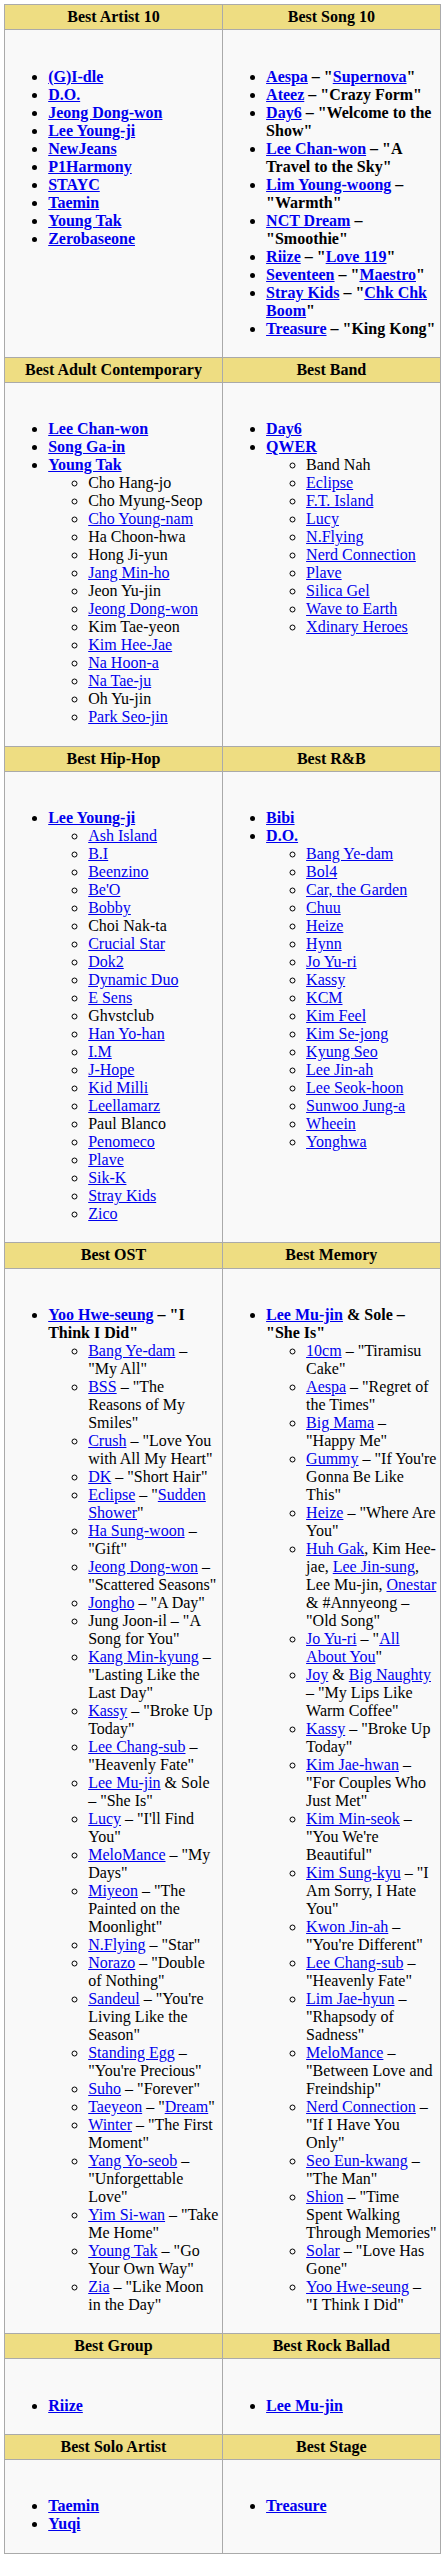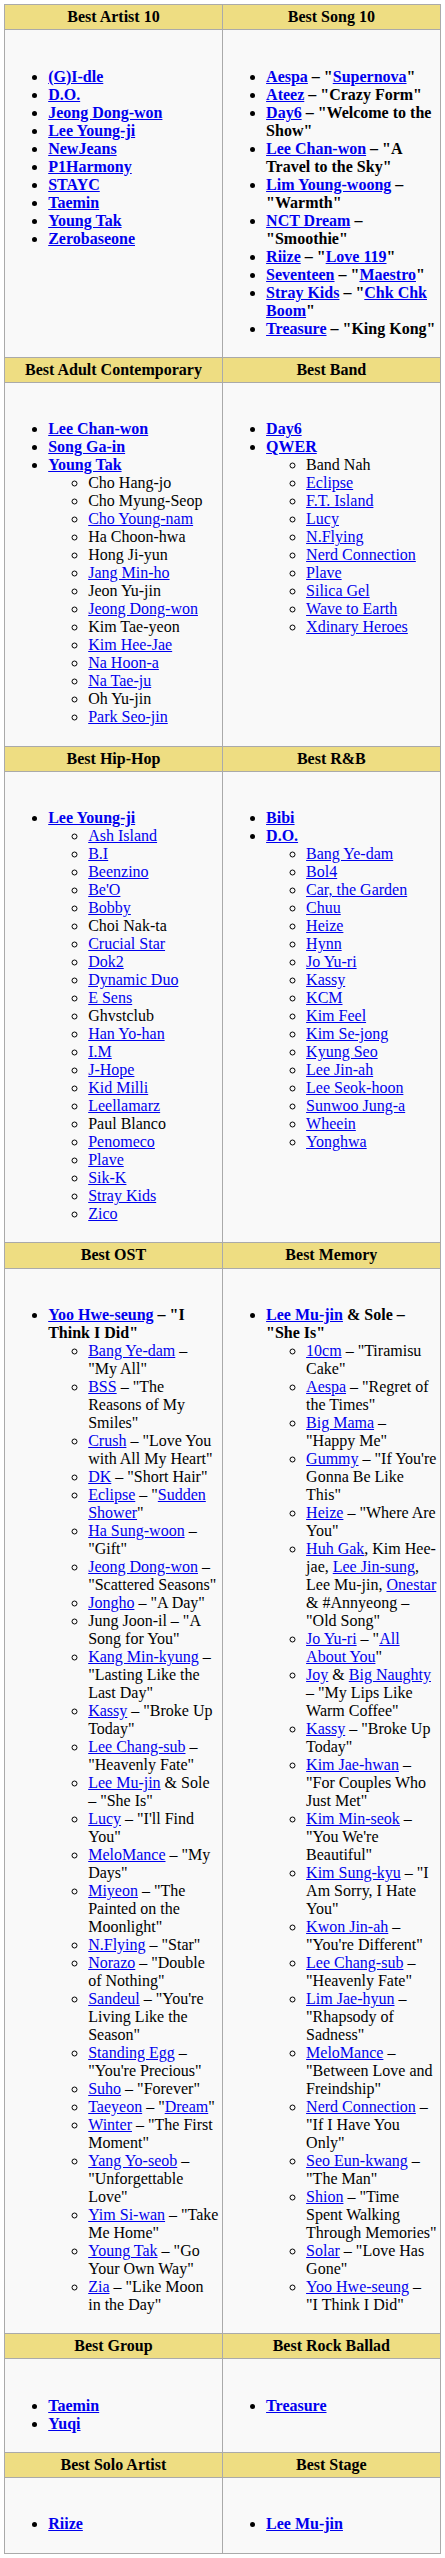 <table class="wikitable" style="width:70%">
 <tr>
 <th scope="col" style="background:#EEDD82; width:50%">Best Artist 10</th>
 <th scope="col" style="background:#EEDD82; width:50%">Best Song 10</th>
 </tr>
 <tr>
 <td style="vertical-align:top"><br><ul><li><strong><a href='#'>(G)I-dle</a></strong></li><li><strong><a href='#'>D.O.</a></strong></li><li><strong><a href='#'>Jeong Dong-won</a></strong></li><li><strong><a href='#'>Lee Young-ji</a></strong></li><li><strong><a href='#'>NewJeans</a></strong></li><li><strong><a href='#'>P1Harmony</a></strong></li><li><strong><a href='#'>STAYC</a></strong></li><li><strong><a href='#'>Taemin</a></strong></li><li><strong><a href='#'>Young Tak</a></strong></li><li><strong><a href='#'>Zerobaseone</a></strong></li></ul></td>
 <td style="vertical-align:top"><br><ul><li><strong><a href='#'>Aespa</a> – "<a href='#'>Supernova</a>"</strong></li><li><strong><a href='#'>Ateez</a> – "Crazy Form"</strong></li><li><strong><a href='#'>Day6</a> – "Welcome to the Show"</strong></li><li><strong><a href='#'>Lee Chan-won</a> – "A Travel to the Sky"</strong></li><li><strong><a href='#'>Lim Young-woong</a> – "Warmth"</strong></li><li><strong><a href='#'>NCT Dream</a> – "Smoothie"</strong></li><li><strong><a href='#'>Riize</a> – "<a href='#'>Love 119</a>"</strong></li><li><strong><a href='#'>Seventeen</a> – "<a href='#'>Maestro</a>"</strong></li><li><strong><a href='#'>Stray Kids</a> – "<a href='#'>Chk Chk Boom</a>"</strong></li><li><strong><a href='#'>Treasure</a> – "King Kong"</strong></li></ul></td>
 </tr>
 <tr>
 <th scope="col" style="background:#EEDD82; width:50%">Best Adult Contemporary</th>
 <th scope="col" style="background:#EEDD82; width:50%">Best Band</th>
 </tr>
 <tr>
 <td style="vertical-align:top"><br><ul><li><strong><a href='#'>Lee Chan-won</a></strong></li><li><strong><a href='#'>Song Ga-in</a></strong></li><li><strong><a href='#'>Young Tak</a></strong><ul><li>Cho Hang-jo</li><li>Cho Myung-Seop</li><li><a href='#'>Cho Young-nam</a></li><li>Ha Choon-hwa</li><li>Hong Ji-yun</li><li><a href='#'>Jang Min-ho</a></li><li>Jeon Yu-jin</li><li><a href='#'>Jeong Dong-won</a></li><li>Kim Tae-yeon</li><li><a href='#'>Kim Hee-Jae</a></li><li><a href='#'>Na Hoon-a</a></li><li><a href='#'>Na Tae-ju</a></li><li>Oh Yu-jin</li><li><a href='#'>Park Seo-jin</a></li></ul></li></ul></td>
 <td style="vertical-align:top"><br><ul><li><strong><a href='#'>Day6</a></strong></li><li><strong><a href='#'>QWER</a></strong><ul><li>Band Nah</li><li><a href='#'>Eclipse</a></li><li><a href='#'>F.T. Island</a></li><li><a href='#'>Lucy</a></li><li><a href='#'>N.Flying</a></li><li><a href='#'>Nerd Connection</a></li><li><a href='#'>Plave</a></li><li><a href='#'>Silica Gel</a></li><li><a href='#'>Wave to Earth</a></li><li><a href='#'>Xdinary Heroes</a></li></ul></li></ul></td>
 </tr>
 <tr>
 <th scope="col" style="background:#EEDD82; width:50%">Best Hip-Hop</th>
 <th scope="col" style="background:#EEDD82; width:50%">Best R&B</th>
 </tr>
 <tr>
 <td style="vertical-align:top"><br><ul><li><strong><a href='#'>Lee Young-ji</a></strong><ul><li><a href='#'>Ash Island</a></li><li><a href='#'>B.I</a></li><li><a href='#'>Beenzino</a></li><li><a href='#'>Be'O</a></li><li><a href='#'>Bobby</a></li><li>Choi Nak-ta</li><li><a href='#'>Crucial Star</a></li><li><a href='#'>Dok2</a></li><li><a href='#'>Dynamic Duo</a></li><li><a href='#'>E Sens</a></li><li>Ghvstclub</li><li><a href='#'>Han Yo-han</a></li><li><a href='#'>I.M</a></li><li><a href='#'>J-Hope</a></li><li><a href='#'>Kid Milli</a></li><li><a href='#'>Leellamarz</a></li><li>Paul Blanco</li><li><a href='#'>Penomeco</a></li><li><a href='#'>Plave</a></li><li><a href='#'>Sik-K</a></li><li><a href='#'>Stray Kids</a></li><li><a href='#'>Zico</a></li></ul></li></ul></td>
 <td style="vertical-align:top"><br><ul><li><strong><a href='#'>Bibi</a></strong></li><li><strong><a href='#'>D.O.</a></strong><ul><li><a href='#'>Bang Ye-dam</a></li><li><a href='#'>Bol4</a></li><li><a href='#'>Car, the Garden</a></li><li><a href='#'>Chuu</a></li><li><a href='#'>Heize</a></li><li><a href='#'>Hynn</a></li><li><a href='#'>Jo Yu-ri</a></li><li><a href='#'>Kassy</a></li><li><a href='#'>KCM</a></li><li><a href='#'>Kim Feel</a></li><li><a href='#'>Kim Se-jong</a></li><li><a href='#'>Kyung Seo</a></li><li><a href='#'>Lee Jin-ah</a></li><li><a href='#'>Lee Seok-hoon</a></li><li><a href='#'>Sunwoo Jung-a</a></li><li><a href='#'>Wheein</a></li><li><a href='#'>Yonghwa</a></li></ul></li></ul></td>
 </tr>
 <tr>
 <th scope="col" style="background:#EEDD82; width:50%">Best OST</th>
 <th scope="col" style="background:#EEDD82; width:50%">Best Memory</th>
 </tr>
 <tr>
 <td style="vertical-align:top"><br><ul><li><strong><a href='#'>Yoo Hwe-seung</a> – "I Think I Did"</strong> <ul><li><a href='#'>Bang Ye-dam</a> – "My All" </li><li><a href='#'>BSS</a> – "The Reasons of My Smiles" </li><li><a href='#'>Crush</a> – "Love You with All My Heart" </li><li><a href='#'>DK</a> – "Short Hair" </li><li><a href='#'>Eclipse</a> – "<a href='#'>Sudden Shower</a>" </li><li><a href='#'>Ha Sung-woon</a> – "Gift" </li><li><a href='#'>Jeong Dong-won</a> – "Scattered Seasons" </li><li><a href='#'>Jongho</a> – "A Day" </li><li>Jung Joon-il – "A Song for You" </li><li><a href='#'>Kang Min-kyung</a> – "Lasting Like the Last Day" </li><li><a href='#'>Kassy</a> – "Broke Up Today" </li><li><a href='#'>Lee Chang-sub</a> – "Heavenly Fate" </li><li><a href='#'>Lee Mu-jin</a> & Sole – "She Is" </li><li><a href='#'>Lucy</a> – "I'll Find You" </li><li><a href='#'>MeloMance</a> – "My Days" </li><li><a href='#'>Miyeon</a> – "The Painted on the Moonlight" </li><li><a href='#'>N.Flying</a> – "Star" </li><li><a href='#'>Norazo</a> – "Double of Nothing" </li><li><a href='#'>Sandeul</a> – "You're Living Like the Season" </li><li><a href='#'>Standing Egg</a> – "You're Precious" </li><li><a href='#'>Suho</a> – "Forever" </li><li><a href='#'>Taeyeon</a> – "<a href='#'>Dream</a>" </li><li><a href='#'>Winter</a> – "The First Moment" </li><li><a href='#'>Yang Yo-seob</a> – "Unforgettable Love" </li><li><a href='#'>Yim Si-wan</a> – "Take Me Home" </li><li><a href='#'>Young Tak</a> – "Go Your Own Way" </li><li><a href='#'>Zia</a> – "Like Moon in the Day" </li></ul></li></ul></td>
 <td style="vertical-align:top"><br><ul><li><strong><a href='#'>Lee Mu-jin</a> & Sole – "She Is"</strong><ul><li><a href='#'>10cm</a> – "Tiramisu Cake"</li><li><a href='#'>Aespa</a> – "Regret of the Times"</li><li><a href='#'>Big Mama</a> – "Happy Me"</li><li><a href='#'>Gummy</a> – "If You're Gonna Be Like This"</li><li><a href='#'>Heize</a> – "Where Are You"</li><li><a href='#'>Huh Gak</a>, Kim Hee-jae, <a href='#'>Lee Jin-sung</a>, Lee Mu-jin, <a href='#'>Onestar</a> & #Annyeong – "Old Song"</li><li><a href='#'>Jo Yu-ri</a> – "<a href='#'>All About You</a>"</li><li><a href='#'>Joy</a> & <a href='#'>Big Naughty</a> – "My Lips Like Warm Coffee"</li><li><a href='#'>Kassy</a> – "Broke Up Today"</li><li><a href='#'>Kim Jae-hwan</a> – "For Couples Who Just Met"</li><li><a href='#'>Kim Min-seok</a> – "You We're Beautiful"</li><li><a href='#'>Kim Sung-kyu</a> – "I Am Sorry, I Hate You"</li><li><a href='#'>Kwon Jin-ah</a> – "You're Different"</li><li><a href='#'>Lee Chang-sub</a> – "Heavenly Fate"</li><li><a href='#'>Lim Jae-hyun</a> – "Rhapsody of Sadness"</li><li><a href='#'>MeloMance</a> – "Between Love and Freindship"</li><li><a href='#'>Nerd Connection</a> – "If I Have You Only"</li><li><a href='#'>Seo Eun-kwang</a> – "The Man"</li><li><a href='#'>Shion</a> – "Time Spent Walking Through Memories" </li><li><a href='#'>Solar</a> – "Love Has Gone"</li><li><a href='#'>Yoo Hwe-seung</a> – "I Think I Did"</li></ul></li></ul></td>
 </tr>
 <tr>
 <th scope="col" style="background:#EEDD82; width:50%">Best Group</th>
 <th scope="col" style="background:#EEDD82; width:50%">Best Rock Ballad</th>
 </tr>
 <tr>
-<td style="vertical-align:top"><br><ul><li><strong><a href='#'>Riize</a></strong></li></ul></td>
-<td style="vertical-align:top"><br><ul><li><strong><a href='#'>Lee Mu-jin</a></strong></li></ul></td>
+<td style="vertical-align:top"><br><ul><li><strong><a href='#'>Taemin</a></strong></li><li><strong><a href='#'>Yuqi</a></strong></li></ul></td>
+<td style="vertical-align:top"><br><ul><li><strong><a href='#'>Treasure</a></strong></li></ul></td>
 </tr>
 <tr>
 <th scope="col" style="background:#EEDD82; width:50%">Best Solo Artist</th>
 <th scope="col" style="background:#EEDD82; width:50%">Best Stage</th>
 </tr>
 <tr>
-<td style="vertical-align:top"><br><ul><li><strong><a href='#'>Taemin</a></strong></li><li><strong><a href='#'>Yuqi</a></strong></li></ul></td>
-<td style="vertical-align:top"><br><ul><li><strong><a href='#'>Treasure</a></strong></li></ul></td>
+<td style="vertical-align:top"><br><ul><li><strong><a href='#'>Riize</a></strong></li></ul></td>
+<td style="vertical-align:top"><br><ul><li><strong><a href='#'>Lee Mu-jin</a></strong></li></ul></td>
 </tr>
 </table>
